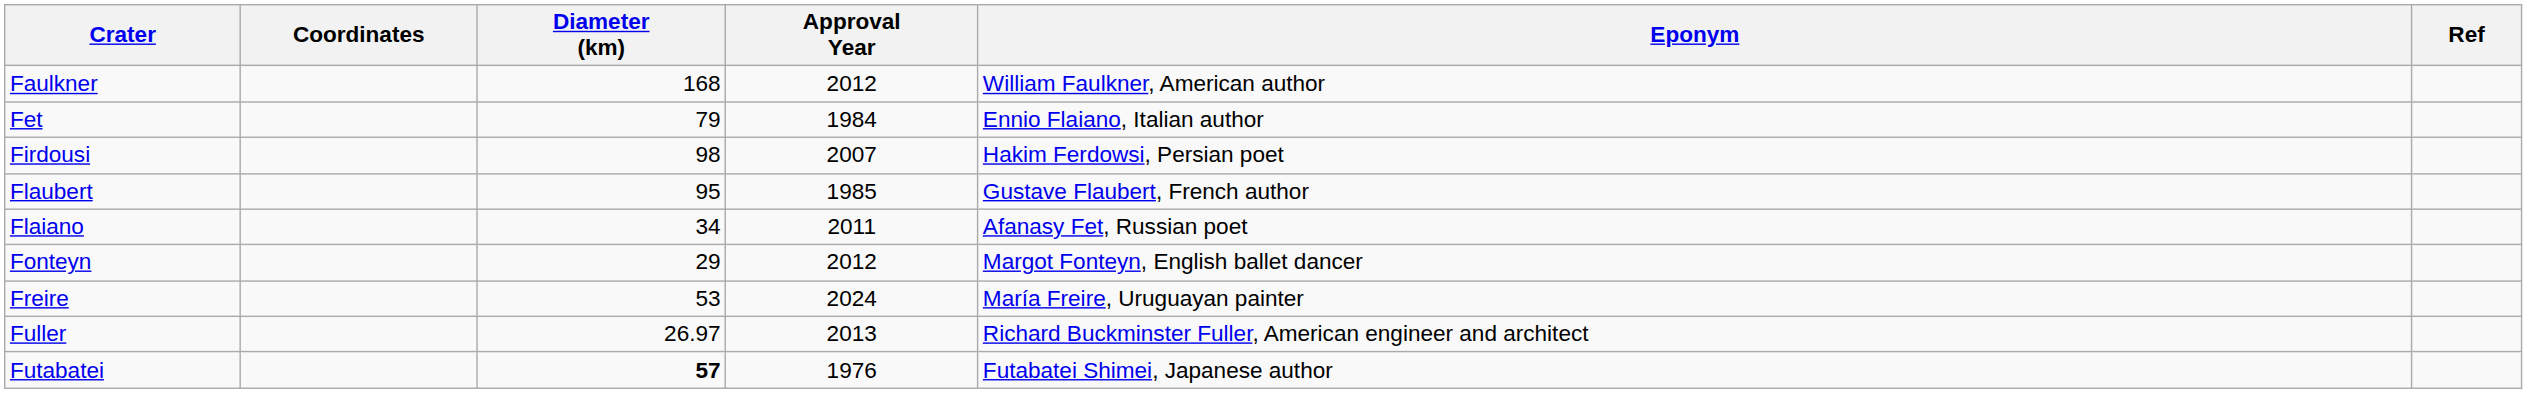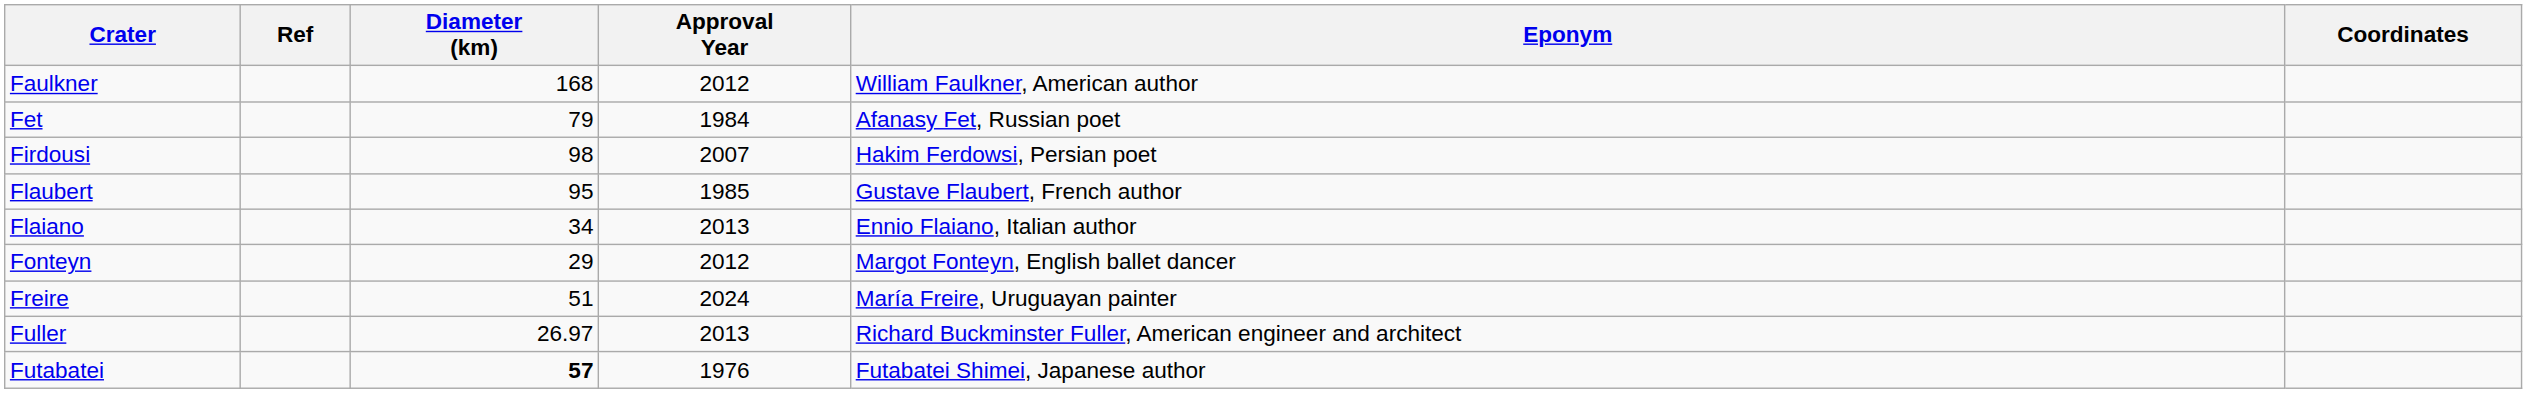 <table class="wikitable sortable" style="min-width: 90%">
 <tr>
 <th style="width:10em"><a href='#'>Crater</a></th>
-<th style="width:10em">Coordinates</th>
+<th class="unsortable">Ref</th>
 <th><a href='#'>Diameter</a><br>(km)</th>
 <th>Approval<br>Year</th>
 <th class="unsortable"><a href='#'>Eponym</a></th>
-<th class="unsortable">Ref</th>
+<th style="width:10em">Coordinates</th>
 </tr>
 <tr id="Faulkner">
 <td><a href='#'>Faulkner</a></td>
 <td></td>
 <td align=right>168</td>
 <td align=center>2012</td>
 <td><a href='#'>William Faulkner</a>, American author</td>
 <td></td>
 </tr>
 <tr id="Fet">
 <td><a href='#'>Fet</a></td>
 <td></td>
 <td align=right>79</td>
 <td align=center>1984</td>
-<td><a href='#'>Ennio Flaiano</a>, Italian author</td>
+<td><a href='#'>Afanasy Fet</a>, Russian poet</td>
 <td></td>
 </tr>
 <tr id="Firdousi">
 <td><a href='#'>Firdousi</a></td>
 <td></td>
 <td align=right>98</td>
 <td align=center>2007</td>
 <td><a href='#'>Hakim Ferdowsi</a>, Persian poet</td>
 <td></td>
 </tr>
 <tr id="Flaubert">
 <td><a href='#'>Flaubert</a></td>
 <td></td>
 <td align=right>95</td>
 <td align=center>1985</td>
 <td><a href='#'>Gustave Flaubert</a>, French author</td>
 <td></td>
 </tr>
 <tr id="Flaiano">
 <td><a href='#'>Flaiano</a></td>
 <td></td>
 <td align=right>34</td>
-<td align=center>2011</td>
-<td><a href='#'>Afanasy Fet</a>, Russian poet</td>
+<td align=center>2013</td>
+<td><a href='#'>Ennio Flaiano</a>, Italian author</td>
 <td></td>
 </tr>
 <tr id="Fonteyn">
 <td><a href='#'>Fonteyn</a></td>
 <td></td>
 <td align=right>29</td>
 <td align=center>2012</td>
 <td><a href='#'>Margot Fonteyn</a>, English ballet dancer</td>
 <td></td>
 </tr>
 <tr id="Freire">
 <td><a href='#'>Freire</a></td>
 <td></td>
-<td align=right>53</td>
+<td align=right>51</td>
 <td align=center>2024</td>
 <td><a href='#'>María Freire</a>, Uruguayan painter</td>
 <td></td>
 </tr>
 <tr id="Fuller">
 <td><a href='#'>Fuller</a></td>
 <td></td>
 <td align=right>26.97</td>
 <td align=center>2013</td>
 <td><a href='#'>Richard Buckminster Fuller</a>, American engineer and architect</td>
 <td></td>
 </tr>
 <tr id="Futabatei">
 <td><a href='#'>Futabatei</a></td>
 <td></td>
 <td align=right><strong>57</strong></td>
 <td align=center>1976</td>
 <td><a href='#'>Futabatei Shimei</a>, Japanese author</td>
 <td></td>
 </tr>
 </table>
